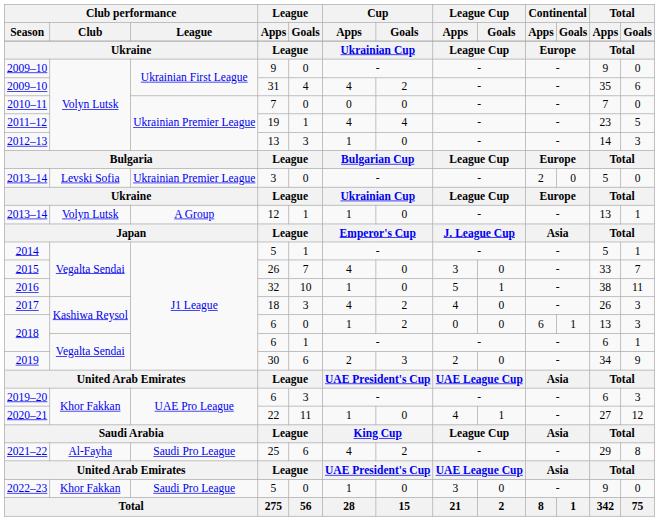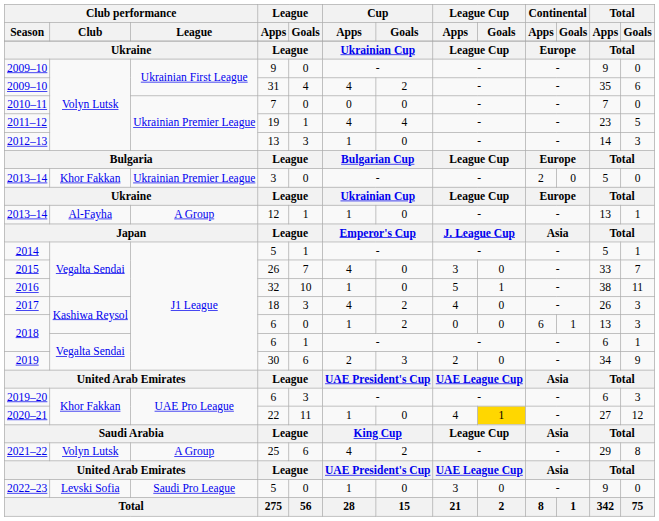 <table class="wikitable" style="text-align:center;">
 <tr>
 <th colspan=3>Club performance</th>
 <th colspan=2>League</th>
 <th colspan=2>Cup</th>
 <th colspan=2>League Cup</th>
 <th colspan=2>Continental</th>
 <th colspan=2>Total</th>
 </tr>
 <tr>
 <th>Season</th>
 <th>Club</th>
 <th>League</th>
 <th>Apps</th>
 <th>Goals</th>
 <th>Apps</th>
 <th>Goals</th>
 <th>Apps</th>
 <th>Goals</th>
 <th>Apps</th>
 <th>Goals</th>
 <th>Apps</th>
 <th>Goals</th>
 </tr>
 <tr>
 </tr>
 <tr>
 <th colspan=3>Ukraine</th>
 <th colspan=2>League</th>
 <th colspan=2><a href='#'>Ukrainian Cup</a></th>
 <th colspan=2>League Cup</th>
 <th colspan=2>Europe</th>
 <th colspan=2>Total</th>
 </tr>
 <tr>
 <td><a href='#'>2009–10</a></td>
 <td rowspan="5"><a href='#'>Volyn Lutsk</a></td>
 <td rowspan="2"><a href='#'>Ukrainian First League</a></td>
 <td>9</td>
 <td>0</td>
 <td colspan="2">-</td>
 <td colspan="2">-</td>
 <td colspan="2">-</td>
 <td>9</td>
 <td>0</td>
 </tr>
 <tr>
 <td><a href='#'>2009–10</a></td>
 <td>31</td>
 <td>4</td>
 <td>4</td>
 <td>2</td>
 <td colspan="2">-</td>
 <td colspan="2">-</td>
 <td>35</td>
 <td>6</td>
 </tr>
 <tr>
 <td><a href='#'>2010–11</a></td>
 <td rowspan="3"><a href='#'>Ukrainian Premier League</a></td>
 <td>7</td>
 <td>0</td>
 <td>0</td>
 <td>0</td>
 <td colspan="2">-</td>
 <td colspan="2">-</td>
 <td>7</td>
 <td>0</td>
 </tr>
 <tr>
 <td><a href='#'>2011–12</a></td>
 <td>19</td>
 <td>1</td>
 <td>4</td>
 <td>4</td>
 <td colspan="2">-</td>
 <td colspan="2">-</td>
 <td>23</td>
 <td>5</td>
 </tr>
 <tr>
 <td><a href='#'>2012–13</a></td>
 <td>13</td>
 <td>3</td>
 <td>1</td>
 <td>0</td>
 <td colspan="2">-</td>
 <td colspan="2">-</td>
 <td>14</td>
 <td>3</td>
 </tr>
 <tr>
 <th colspan=3>Bulgaria</th>
 <th colspan=2>League</th>
 <th colspan=2><a href='#'>Bulgarian Cup</a></th>
 <th colspan=2>League Cup</th>
 <th colspan=2>Europe</th>
 <th colspan=2>Total</th>
 </tr>
 <tr>
 <td><a href='#'>2013–14</a></td>
-<td><a href='#'>Levski Sofia</a></td>
+<td><a href='#'>Khor Fakkan</a></td>
 <td><a href='#'>Ukrainian Premier League</a></td>
 <td>3</td>
 <td>0</td>
 <td colspan="2">-</td>
 <td colspan="2">-</td>
 <td>2</td>
 <td>0</td>
 <td>5</td>
 <td>0</td>
 </tr>
 <tr>
 <th colspan=3>Ukraine</th>
 <th colspan=2>League</th>
 <th colspan=2><a href='#'>Ukrainian Cup</a></th>
 <th colspan=2>League Cup</th>
 <th colspan=2>Europe</th>
 <th colspan=2>Total</th>
 </tr>
 <tr>
 <td><a href='#'>2013–14</a></td>
-<td><a href='#'>Volyn Lutsk</a></td>
+<td><a href='#'>Al-Fayha</a></td>
 <td><a href='#'>A Group</a></td>
 <td>12</td>
 <td>1</td>
 <td>1</td>
 <td>0</td>
 <td colspan="2">-</td>
 <td colspan="2">-</td>
 <td>13</td>
 <td>1</td>
 </tr>
 <tr>
 <th colspan=3>Japan</th>
 <th colspan=2>League</th>
 <th colspan=2><a href='#'>Emperor's Cup</a></th>
 <th colspan=2><a href='#'>J. League Cup</a></th>
 <th colspan=2>Asia</th>
 <th colspan=2>Total</th>
 </tr>
 <tr>
 <td><a href='#'>2014</a></td>
 <td rowspan="3"><a href='#'>Vegalta Sendai</a></td>
 <td rowspan="7"><a href='#'>J1 League</a></td>
 <td>5</td>
 <td>1</td>
 <td colspan="2">-</td>
 <td colspan="2">-</td>
 <td colspan="2">-</td>
 <td>5</td>
 <td>1</td>
 </tr>
 <tr>
 <td><a href='#'>2015</a></td>
 <td>26</td>
 <td>7</td>
 <td>4</td>
 <td>0</td>
 <td>3</td>
 <td>0</td>
 <td colspan="2">-</td>
 <td>33</td>
 <td>7</td>
 </tr>
 <tr>
 <td><a href='#'>2016</a></td>
 <td>32</td>
 <td>10</td>
 <td>1</td>
 <td>0</td>
 <td>5</td>
 <td>1</td>
 <td colspan="2">-</td>
 <td>38</td>
 <td>11</td>
 </tr>
 <tr>
 <td><a href='#'>2017</a></td>
 <td rowspan="2"><a href='#'>Kashiwa Reysol</a></td>
 <td>18</td>
 <td>3</td>
 <td>4</td>
 <td>2</td>
 <td>4</td>
 <td>0</td>
 <td colspan="2">-</td>
 <td>26</td>
 <td>3</td>
 </tr>
 <tr>
 <td rowspan=2><a href='#'>2018</a></td>
 <td>6</td>
 <td>0</td>
 <td>1</td>
 <td>2</td>
 <td>0</td>
 <td>0</td>
 <td>6</td>
 <td>1</td>
 <td>13</td>
 <td>3</td>
 </tr>
 <tr>
 <td rowspan="2"><a href='#'>Vegalta Sendai</a></td>
 <td>6</td>
 <td>1</td>
 <td colspan="2">-</td>
 <td colspan="2">-</td>
 <td colspan="2">-</td>
 <td>6</td>
 <td>1</td>
 </tr>
 <tr>
 <td><a href='#'>2019</a></td>
 <td>30</td>
 <td>6</td>
 <td>2</td>
 <td>3</td>
 <td>2</td>
 <td>0</td>
 <td colspan="2">-</td>
 <td>34</td>
 <td>9</td>
 </tr>
 <tr>
 <th colspan=3>United Arab Emirates</th>
 <th colspan=2>League</th>
 <th colspan=2><a href='#'>UAE President's Cup</a></th>
 <th colspan=2><a href='#'>UAE League Cup</a></th>
 <th colspan=2>Asia</th>
 <th colspan=2>Total</th>
 </tr>
 <tr>
 <td><a href='#'>2019–20</a></td>
 <td rowspan="2"><a href='#'>Khor Fakkan</a></td>
 <td rowspan="2"><a href='#'>UAE Pro League</a></td>
 <td>6</td>
 <td>3</td>
 <td colspan="2">-</td>
 <td colspan="2">-</td>
 <td colspan="2">-</td>
 <td>6</td>
 <td>3</td>
 </tr>
 <tr>
 <td><a href='#'>2020–21</a></td>
 <td>22</td>
 <td>11</td>
 <td>1</td>
 <td>0</td>
 <td>4</td>
-<td>1</td>
+<td style="background: gold;">1</td>
 <td colspan="2">-</td>
 <td>27</td>
 <td>12</td>
 </tr>
 <tr>
 <th colspan=3>Saudi Arabia</th>
 <th colspan=2>League</th>
 <th colspan=2><a href='#'>King Cup</a></th>
 <th colspan=2>League Cup</th>
 <th colspan=2>Asia</th>
 <th colspan=2>Total</th>
 </tr>
 <tr>
 <td><a href='#'>2021–22</a></td>
-<td><a href='#'>Al-Fayha</a></td>
-<td><a href='#'>Saudi Pro League</a></td>
+<td><a href='#'>Volyn Lutsk</a></td>
+<td><a href='#'>A Group</a></td>
 <td>25</td>
 <td>6</td>
 <td>4</td>
 <td>2</td>
 <td colspan="2">-</td>
 <td colspan="2">-</td>
 <td>29</td>
 <td>8</td>
 </tr>
 <tr>
 <th colspan=3>United Arab Emirates</th>
 <th colspan=2>League</th>
 <th colspan=2><a href='#'>UAE President's Cup</a></th>
 <th colspan=2><a href='#'>UAE League Cup</a></th>
 <th colspan=2>Asia</th>
 <th colspan=2>Total</th>
 </tr>
 <tr>
 <td><a href='#'>2022–23</a></td>
-<td><a href='#'>Khor Fakkan</a></td>
+<td><a href='#'>Levski Sofia</a></td>
 <td><a href='#'>Saudi Pro League</a></td>
 <td>5</td>
 <td>0</td>
 <td>1</td>
 <td>0</td>
 <td>3</td>
 <td>0</td>
 <td colspan="2">-</td>
 <td>9</td>
 <td>0</td>
 </tr>
 <tr>
 <th colspan="3">Total</th>
 <th>275</th>
 <th>56</th>
 <th>28</th>
 <th>15</th>
 <th>21</th>
 <th>2</th>
 <th>8</th>
 <th>1</th>
 <th>342</th>
 <th>75</th>
 </tr>
 </table>
